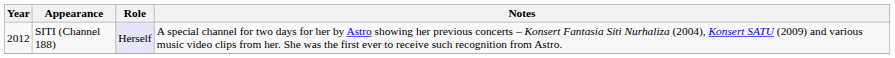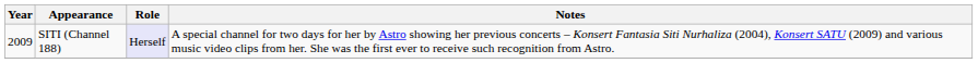 <table class="wikitable sortable">
 <tr>
 <th>Year</th>
 <th>Appearance</th>
 <th>Role</th>
 <th>Notes</th>
 </tr>
 <tr>
-<td>2012</td>
+<td>2009</td>
 <td>SITI (Channel 188)</td>
 <td style="background: lavender;">Herself</td>
 <td>A special channel for two days for her by <a href='#'>Astro</a> showing her previous concerts – <em>Konsert Fantasia Siti Nurhaliza</em> (2004), <em><a href='#'>Konsert SATU</a></em> (2009) and various music video clips from her. She was the first ever to receive such recognition from Astro.</td>
 </tr>
 <tr>
 </tr>
 </table>
